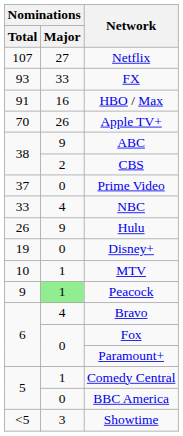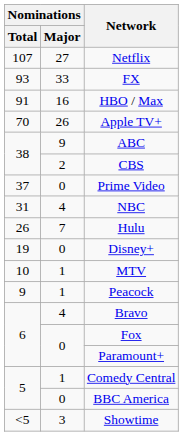 <table class="wikitable sortable" style="text-align: center; max-width:29em">
 <tr>
 <th scope="colgroup" colspan="2">Nominations</th>
 <th scope="col" rowspan="2">Network</th>
 </tr>
 <tr>
 <th scope="col">Total</th>
 <th scope="col">Major</th>
 </tr>
 <tr>
 <td scope="row">107</td>
 <td>27</td>
 <td><a href='#'>Netflix</a></td>
 </tr>
 <tr>
 <td scope="row">93</td>
 <td>33</td>
 <td><a href='#'>FX</a></td>
 </tr>
 <tr>
 <td scope="row">91</td>
 <td>16</td>
 <td><a href='#'>HBO</a> / <a href='#'>Max</a></td>
 </tr>
 <tr>
 <td scope="row">70</td>
 <td>26</td>
 <td><a href='#'>Apple TV+</a></td>
 </tr>
 <tr>
 <td scope="row" rowspan="2">38</td>
 <td>9</td>
 <td><a href='#'>ABC</a></td>
 </tr>
 <tr>
 <td>2</td>
 <td><a href='#'>CBS</a></td>
 </tr>
 <tr>
 <td scope="row">37</td>
 <td>0</td>
 <td><a href='#'>Prime Video</a></td>
 </tr>
 <tr>
-<td scope="row">33</td>
+<td scope="row">31</td>
 <td>4</td>
 <td><a href='#'>NBC</a></td>
 </tr>
 <tr>
 <td scope="row">26</td>
-<td>9</td>
+<td>7</td>
 <td><a href='#'>Hulu</a></td>
 </tr>
 <tr>
 <td scope="row">19</td>
 <td>0</td>
 <td><a href='#'>Disney+</a></td>
 </tr>
 <tr>
 <td scope="row">10</td>
 <td>1</td>
 <td><a href='#'>MTV</a></td>
 </tr>
 <tr>
 <td scope="row">9</td>
-<td style="background: lightgreen;">1</td>
+<td>1</td>
 <td><a href='#'>Peacock</a></td>
 </tr>
 <tr>
 <td scope="row" rowspan="3">6</td>
 <td>4</td>
 <td><a href='#'>Bravo</a></td>
 </tr>
 <tr>
 <td rowspan="2">0</td>
 <td><a href='#'>Fox</a></td>
 </tr>
 <tr>
 <td><a href='#'>Paramount+</a></td>
 </tr>
 <tr>
 <td scope="row" rowspan="2">5</td>
 <td>1</td>
 <td><a href='#'>Comedy Central</a></td>
 </tr>
 <tr>
 <td>0</td>
 <td><a href='#'>BBC America</a></td>
 </tr>
 <tr>
 <td scope="row"><5</td>
 <td>3</td>
 <td><a href='#'>Showtime</a></td>
 </tr>
 </table>
